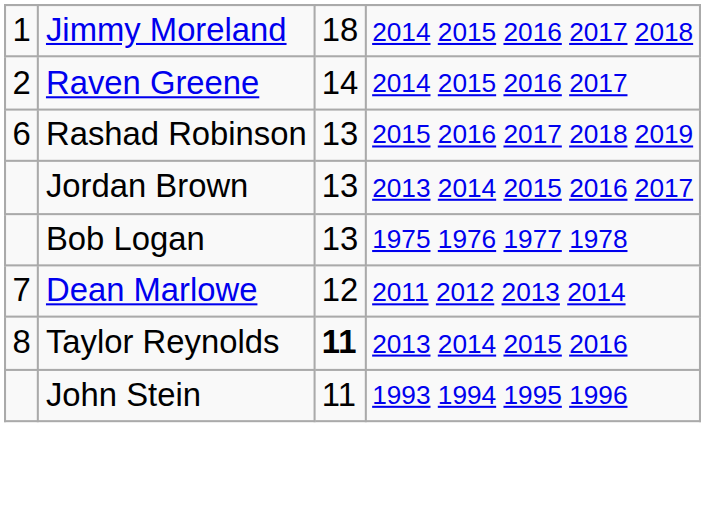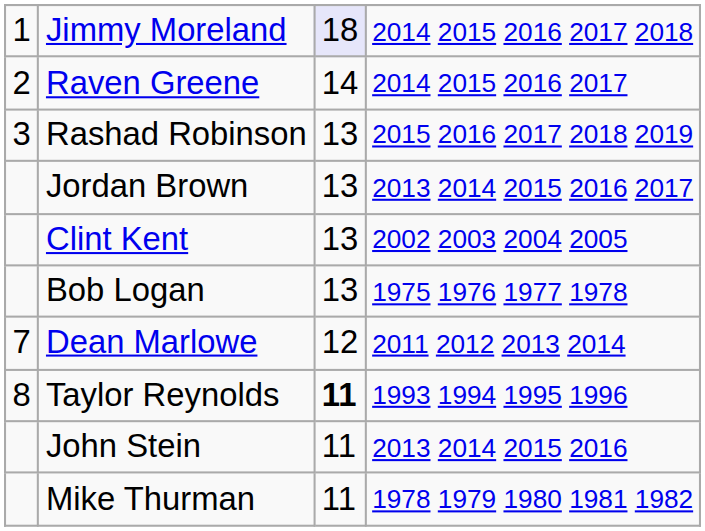 <table class="wikitable">
 <tr>
 </tr>
 <tr>
 <td>1</td>
 <td><a href='#'>Jimmy Moreland</a></td>
-<td>18</td>
+<td style="background: lavender;">18</td>
 <td style="font-size:80%;"><a href='#'>2014</a> <a href='#'>2015</a> <a href='#'>2016</a> <a href='#'>2017</a> <a href='#'>2018</a></td>
 </tr>
 <tr>
 <td>2</td>
 <td><a href='#'>Raven Greene</a></td>
 <td>14</td>
 <td style="font-size:80%;"><a href='#'>2014</a> <a href='#'>2015</a> <a href='#'>2016</a> <a href='#'>2017</a></td>
 </tr>
 <tr>
-<td>6</td>
+<td>3</td>
 <td>Rashad Robinson</td>
 <td>13</td>
 <td style="font-size:80%;"><a href='#'>2015</a> <a href='#'>2016</a> <a href='#'>2017</a> <a href='#'>2018</a> <a href='#'>2019</a></td>
 </tr>
 <tr>
 <td></td>
 <td>Jordan Brown</td>
 <td>13</td>
 <td style="font-size:80%;"><a href='#'>2013</a> <a href='#'>2014</a> <a href='#'>2015</a> <a href='#'>2016</a> <a href='#'>2017</a></td>
+</tr>
+<tr>
+<td></td>
+<td><a href='#'>Clint Kent</a></td>
+<td>13</td>
+<td style="font-size:80%;"><a href='#'>2002</a> <a href='#'>2003</a> <a href='#'>2004</a> <a href='#'>2005</a></td>
 </tr>
 <tr>
 <td></td>
 <td>Bob Logan</td>
 <td>13</td>
 <td style="font-size:80%;"><a href='#'>1975</a> <a href='#'>1976</a> <a href='#'>1977</a> <a href='#'>1978</a></td>
 </tr>
 <tr>
 <td>7</td>
 <td><a href='#'>Dean Marlowe</a></td>
 <td>12</td>
 <td style="font-size:80%;"><a href='#'>2011</a> <a href='#'>2012</a> <a href='#'>2013</a> <a href='#'>2014</a></td>
 </tr>
 <tr>
 <td>8</td>
 <td>Taylor Reynolds</td>
 <td><strong>11</strong></td>
-<td style="font-size:80%;"><a href='#'>2013</a> <a href='#'>2014</a> <a href='#'>2015</a> <a href='#'>2016</a></td>
+<td style="font-size:80%;"><a href='#'>1993</a> <a href='#'>1994</a> <a href='#'>1995</a> <a href='#'>1996</a></td>
 </tr>
 <tr>
 <td></td>
 <td>John Stein</td>
 <td>11</td>
-<td style="font-size:80%;"><a href='#'>1993</a> <a href='#'>1994</a> <a href='#'>1995</a> <a href='#'>1996</a></td>
+<td style="font-size:80%;"><a href='#'>2013</a> <a href='#'>2014</a> <a href='#'>2015</a> <a href='#'>2016</a></td>
+</tr>
+<tr>
+<td></td>
+<td>Mike Thurman</td>
+<td>11</td>
+<td style="font-size:80%;"><a href='#'>1978</a> <a href='#'>1979</a> <a href='#'>1980</a> <a href='#'>1981</a> <a href='#'>1982</a></td>
 </tr>
 </table>
